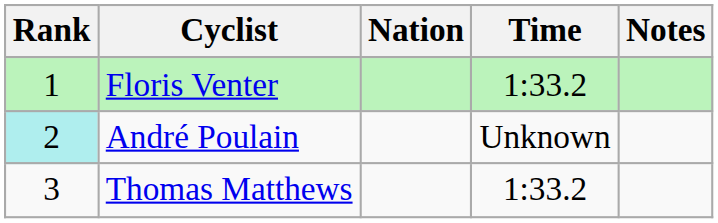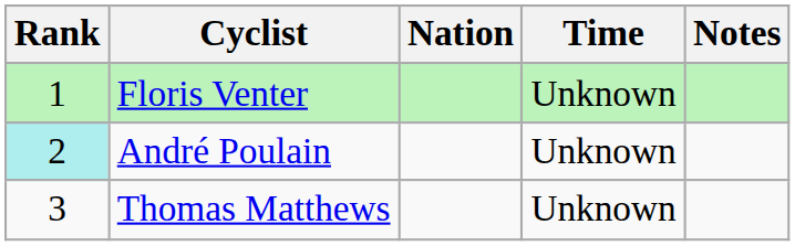 <table class="wikitable sortable" style="text-align:center">
 <tr>
 <th>Rank</th>
 <th>Cyclist</th>
 <th>Nation</th>
 <th>Time</th>
 <th>Notes</th>
 </tr>
 <tr bgcolor=bbf3bb>
 <td>1</td>
 <td align=left><a href='#'>Floris Venter</a></td>
 <td align=left></td>
-<td>1:33.2</td>
+<td>Unknown</td>
 <td></td>
 </tr>
 <tr>
 <td style="background: paleturquoise;">2</td>
 <td align=left><a href='#'>André Poulain</a></td>
 <td align=left></td>
 <td>Unknown</td>
 <td></td>
 </tr>
 <tr>
 <td>3</td>
 <td align=left><a href='#'>Thomas Matthews</a></td>
 <td align=left></td>
-<td>1:33.2</td>
+<td>Unknown</td>
 <td></td>
 </tr>
 </table>
